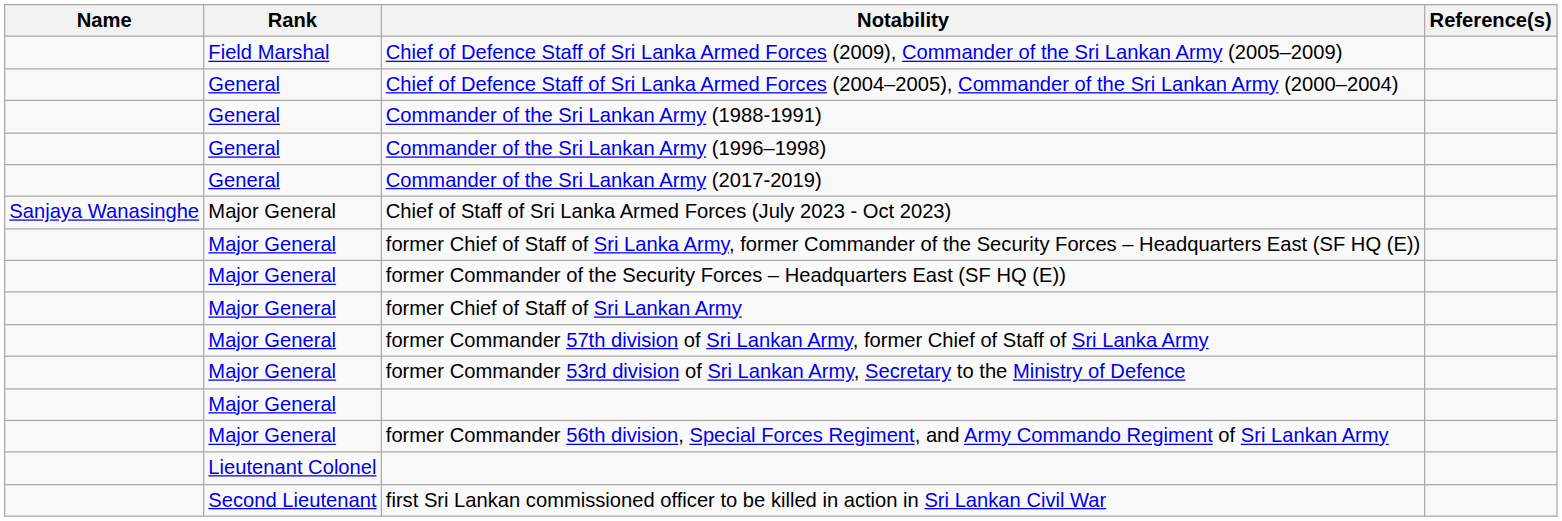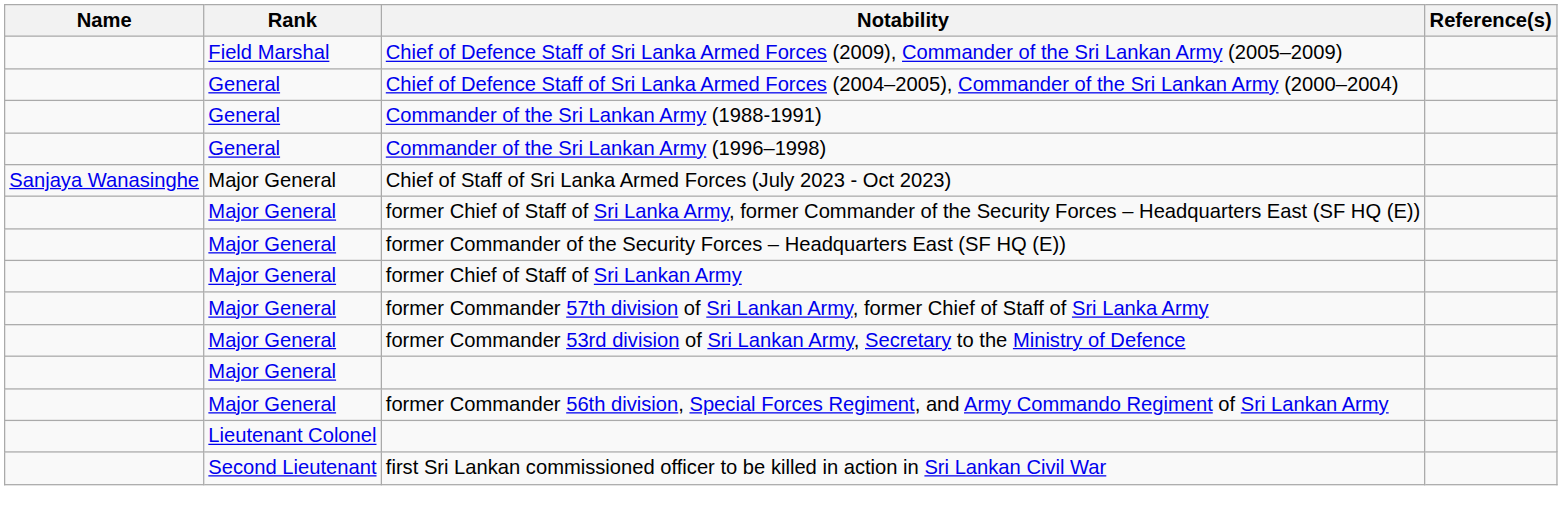 <table class="wikitable sortable">
 <tr>
 <th>Name</th>
 <th class="unsortable">Rank</th>
 <th class="unsortable">Notability</th>
 <th class="unsortable">Reference(s)</th>
 </tr>
 <tr>
 <td></td>
 <td><a href='#'>Field Marshal</a></td>
 <td><a href='#'>Chief of Defence Staff of Sri Lanka Armed Forces</a> (2009), <a href='#'>Commander of the Sri Lankan Army</a> (2005–2009)</td>
 <td></td>
 </tr>
 <tr>
 <td></td>
 <td><a href='#'>General</a></td>
 <td><a href='#'>Chief of Defence Staff of Sri Lanka Armed Forces</a> (2004–2005), <a href='#'>Commander of the Sri Lankan Army</a> (2000–2004)</td>
 <td></td>
 </tr>
 <tr>
 <td></td>
 <td><a href='#'>General</a></td>
 <td><a href='#'>Commander of the Sri Lankan Army</a> (1988-1991)</td>
 <td></td>
 </tr>
 <tr>
 <td></td>
 <td><a href='#'>General</a></td>
 <td><a href='#'>Commander of the Sri Lankan Army</a> (1996–1998)</td>
-<td></td>
-</tr>
-<tr>
-<td></td>
-<td><a href='#'>General</a></td>
-<td><a href='#'>Commander of the Sri Lankan Army</a> (2017-2019)</td>
 <td></td>
 </tr>
 <tr>
 <td><a href='#'>Sanjaya Wanasinghe</a></td>
 <td>Major General</td>
 <td>Chief of Staff of Sri Lanka Armed Forces (July 2023 - Oct 2023)</td>
 <td></td>
 </tr>
 <tr>
 <td></td>
 <td><a href='#'>Major General</a></td>
 <td>former Chief of Staff of <a href='#'>Sri Lanka Army</a>, former Commander of the Security Forces – Headquarters East (SF HQ (E))</td>
 <td></td>
 </tr>
 <tr>
 <td></td>
 <td><a href='#'>Major General</a></td>
 <td>former Commander of the Security Forces – Headquarters East (SF HQ (E))</td>
 </tr>
 <tr>
 <td></td>
 <td><a href='#'>Major General</a></td>
 <td>former Chief of Staff of <a href='#'>Sri Lankan Army</a></td>
 <td></td>
 </tr>
 <tr>
 <td></td>
 <td><a href='#'>Major General</a></td>
 <td>former Commander <a href='#'>57th division</a> of <a href='#'>Sri Lankan Army</a>, former Chief of Staff of <a href='#'>Sri Lanka Army</a></td>
 <td></td>
 </tr>
 <tr>
 <td></td>
 <td><a href='#'>Major General</a></td>
 <td>former Commander <a href='#'>53rd division</a> of <a href='#'>Sri Lankan Army</a>, <a href='#'>Secretary</a> to the <a href='#'>Ministry of Defence</a></td>
 <td></td>
 </tr>
 <tr>
 <td></td>
 <td><a href='#'>Major General</a></td>
 <td></td>
 <td></td>
 </tr>
 <tr>
 <td></td>
 <td><a href='#'>Major General</a></td>
 <td>former Commander <a href='#'>56th division</a>, <a href='#'>Special Forces Regiment</a>, and <a href='#'>Army Commando Regiment</a> of <a href='#'>Sri Lankan Army</a></td>
 <td></td>
 </tr>
 <tr>
 <td></td>
 <td><a href='#'>Lieutenant Colonel</a></td>
 <td></td>
 <td></td>
 </tr>
 <tr>
 <td> </td>
 <td><a href='#'>Second Lieutenant</a></td>
 <td>first Sri Lankan commissioned officer to be killed in action in <a href='#'>Sri Lankan Civil War</a></td>
 <td></td>
 </tr>
 </table>
